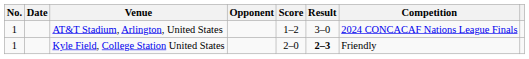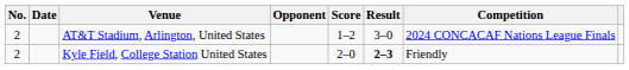 <table class="wikitable sortable">
 <tr>
 <th scope="col">No.</th>
 <th scope="col">Date</th>
 <th scope="col">Venue</th>
 <th scope="col">Opponent</th>
 <th scope="col">Score</th>
 <th scope="col">Result</th>
 <th scope="col">Competition</th>
 <th scope="col" class="unsortable"></th>
 </tr>
 <tr>
-<td style="text-align:center">1</td>
+<td style="text-align:center">2</td>
 <td></td>
 <td><a href='#'>AT&T Stadium</a>, <a href='#'>Arlington</a>, United States</td>
 <td></td>
 <td align=center>1–2</td>
 <td align=center>3–0</td>
 <td><a href='#'>2024 CONCACAF Nations League Finals</a></td>
 <td></td>
 </tr>
 <tr>
-<td style="text-align:center">1</td>
+<td style="text-align:center">2</td>
 <td></td>
 <td><a href='#'>Kyle Field</a>, <a href='#'>College Station</a> United States</td>
 <td></td>
 <td align=center>2–0</td>
 <td align=center><strong>2–3</strong></td>
 <td>Friendly</td>
 </tr>
 </table>
